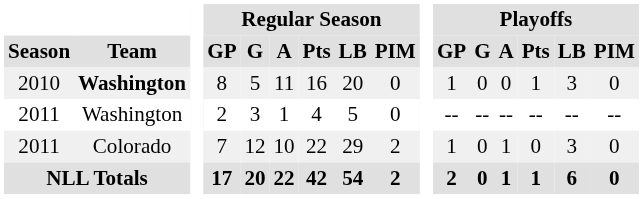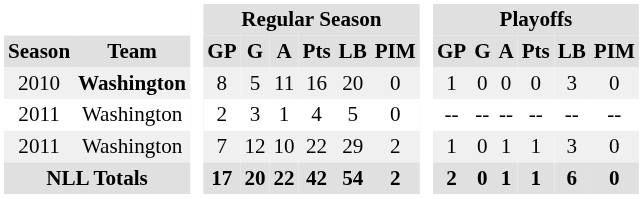 <table BORDER="0" CELLPADDING="3" CELLSPACING="0">
 <tr ALIGN="center" bgcolor="#e0e0e0">
 <th colspan="2" bgcolor="#ffffff"> </th>
 <th rowspan="99" bgcolor="#ffffff"> </th>
 <th colspan="6">Regular Season</th>
 <th rowspan="99" bgcolor="#ffffff"> </th>
 <th colspan="6">Playoffs</th>
 </tr>
 <tr ALIGN="center" bgcolor="#e0e0e0">
 <th>Season</th>
 <th>Team</th>
 <th>GP</th>
 <th>G</th>
 <th>A</th>
 <th>Pts</th>
 <th>LB</th>
 <th>PIM</th>
 <th>GP</th>
 <th>G</th>
 <th>A</th>
 <th>Pts</th>
 <th>LB</th>
 <th>PIM</th>
 </tr>
 <tr ALIGN="center" bgcolor="#f0f0f0">
 <td>2010</td>
 <td><strong>Washington</strong></td>
 <td>8</td>
 <td>5</td>
 <td>11</td>
 <td>16</td>
 <td>20</td>
 <td>0</td>
 <td>1</td>
 <td>0</td>
 <td>0</td>
-<td>1</td>
+<td>0</td>
 <td>3</td>
 <td>0</td>
 </tr>
 <tr ALIGN="center">
 <td>2011</td>
 <td>Washington</td>
 <td>2</td>
 <td>3</td>
 <td>1</td>
 <td>4</td>
 <td>5</td>
 <td>0</td>
 <td>--</td>
 <td>--</td>
 <td>--</td>
 <td>--</td>
 <td>--</td>
 <td>--</td>
 </tr>
 <tr ALIGN="center" bgcolor="#f0f0f0">
 <td>2011</td>
-<td>Colorado</td>
+<td>Washington</td>
 <td>7</td>
 <td>12</td>
 <td>10</td>
 <td>22</td>
 <td>29</td>
 <td>2</td>
 <td>1</td>
 <td>0</td>
 <td>1</td>
-<td>0</td>
+<td>1</td>
 <td>3</td>
 <td>0</td>
 </tr>
 <tr ALIGN="center" bgcolor="#e0e0e0">
 <th colspan="2">NLL Totals</th>
 <th>17</th>
 <th>20</th>
 <th>22</th>
 <th>42</th>
 <th>54</th>
 <th>2</th>
 <th>2</th>
 <th>0</th>
 <th>1</th>
 <th>1</th>
 <th>6</th>
 <th>0</th>
 </tr>
 </table>
